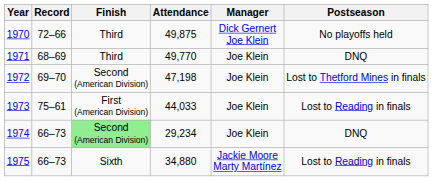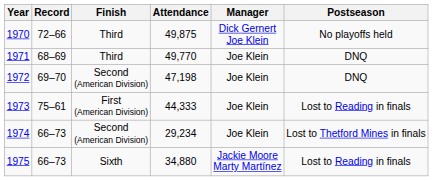 <table class="wikitable" style="text-align:center">
 <tr>
 <th>Year</th>
 <th>Record</th>
 <th>Finish <br></th>
 <th>Attendance</th>
 <th>Manager</th>
 <th>Postseason</th>
 </tr>
 <tr>
 <td><a href='#'>1970</a></td>
 <td>72–66</td>
 <td>Third</td>
 <td>49,875</td>
 <td><a href='#'>Dick Gernert</a><br><a href='#'>Joe Klein</a></td>
 <td>No playoffs held</td>
 </tr>
 <tr>
 <td><a href='#'>1971</a></td>
 <td>68–69</td>
 <td>Third</td>
 <td>49,770</td>
 <td>Joe Klein</td>
 <td>DNQ</td>
 </tr>
 <tr>
 <td><a href='#'>1972</a></td>
 <td>69–70</td>
 <td>Second <small><br>(American Division)</small></td>
 <td>47,198</td>
 <td>Joe Klein</td>
-<td>Lost to <a href='#'>Thetford Mines</a> in finals</td>
+<td>DNQ</td>
 </tr>
 <tr>
 <td><a href='#'>1973</a></td>
 <td>75–61</td>
 <td>First<small><br>(American Division)</small></td>
-<td>44,033</td>
+<td>44,333</td>
 <td>Joe Klein</td>
 <td>Lost to <a href='#'>Reading</a> in finals</td>
 </tr>
 <tr>
 <td><a href='#'>1974</a></td>
 <td>66–73</td>
-<td style="background: lightgreen;">Second <small><br>(American Division)</small></td>
+<td>Second <small><br>(American Division)</small></td>
 <td>29,234</td>
 <td>Joe Klein</td>
-<td>DNQ</td>
+<td>Lost to <a href='#'>Thetford Mines</a> in finals</td>
 </tr>
 <tr>
 <td><a href='#'>1975</a></td>
 <td>66–73</td>
 <td>Sixth</td>
 <td>34,880</td>
 <td><a href='#'>Jackie Moore</a><br><a href='#'>Marty Martínez</a></td>
 <td>Lost to <a href='#'>Reading</a> in finals</td>
 </tr>
 </table>
